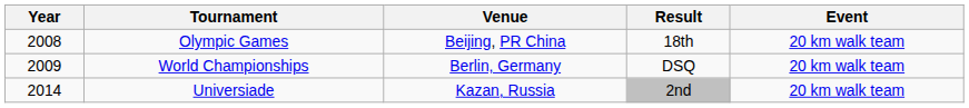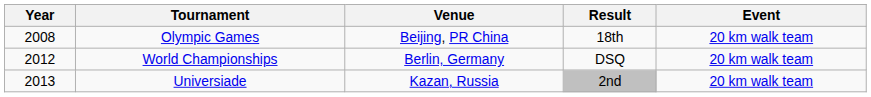 <table class="wikitable" style=" text-align:center; font-size:95%;" width="75%">
 <tr>
 <th>Year</th>
 <th>Tournament</th>
 <th>Venue</th>
 <th>Result</th>
 <th>Event</th>
 </tr>
 <tr>
 <td>2008</td>
 <td><a href='#'>Olympic Games</a></td>
 <td><a href='#'>Beijing</a>, <a href='#'>PR China</a></td>
 <td>18th</td>
 <td><a href='#'>20 km walk team</a></td>
 </tr>
 <tr>
-<td>2009</td>
+<td>2012</td>
 <td><a href='#'>World Championships</a></td>
 <td><a href='#'>Berlin, Germany</a></td>
 <td align="center">DSQ</td>
 <td><a href='#'>20 km walk team</a></td>
 </tr>
 <tr>
-<td>2014</td>
+<td>2013</td>
 <td><a href='#'>Universiade</a></td>
 <td><a href='#'>Kazan, Russia</a></td>
 <td bgcolor=silver>2nd</td>
 <td><a href='#'>20 km walk team</a></td>
 </tr>
 </table>
